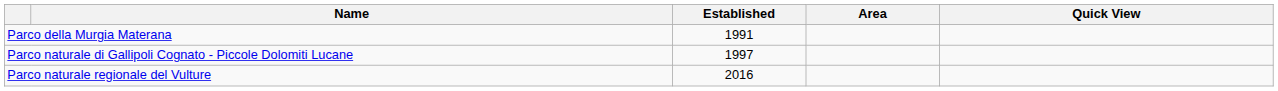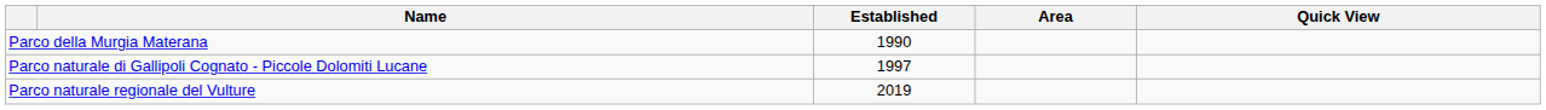 <table class="wikitable sortable" border="1" width="80%">
 <tr>
 <th style="width:2%" class="unsortable"></th>
 <th style="width:48%">Name</th>
 <th style="width:10%">Established</th>
 <th style="width:10%">Area</th>
 <th style="width:25%" class="unsortable">Quick View</th>
 </tr>
 <tr>
 <td colspan="2"><a href='#'>Parco della Murgia Materana</a></td>
-<td align="center">1991</td>
+<td align="center">1990</td>
 <td align="center"></td>
 <td></td>
 </tr>
 <tr>
 <td colspan="2"><a href='#'>Parco naturale di Gallipoli Cognato - Piccole Dolomiti Lucane</a></td>
 <td align="center">1997</td>
 <td align="center"></td>
 <td></td>
 </tr>
 <tr>
 <td colspan="2"><a href='#'>Parco naturale regionale del Vulture</a></td>
-<td align="center">2016</td>
+<td align="center">2019</td>
 <td align="center"></td>
 <td></td>
 </tr>
 </table>
